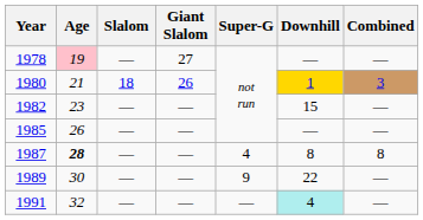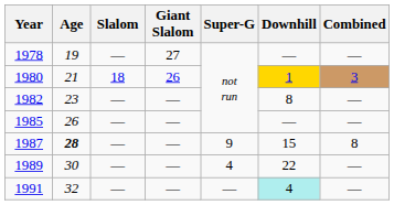 <table class=wikitable style="text-align:center">
 <tr>
 <th>  Year  </th>
 <th> Age </th>
 <th> Slalom </th>
 <th>Giant<br> Slalom </th>
 <th>Super-G</th>
 <th>Downhill</th>
 <th>Combined</th>
 </tr>
 <tr>
 <td><a href='#'>1978</a></td>
-<td style="background: pink;"><em>19</em></td>
+<td><em>19</em></td>
 <td>—</td>
 <td>27</td>
 <td rowspan=4><small><em>not<br>run</em></small></td>
 <td>—</td>
 <td>—</td>
 </tr>
 <tr>
 <td><a href='#'>1980</a></td>
 <td><em>21</em></td>
 <td><a href='#'>18</a></td>
 <td><a href='#'>26</a></td>
 <td style="background:gold;"><a href='#'>1</a></td>
 <td style="background:#c96;"><a href='#'>3</a></td>
 </tr>
 <tr>
 <td><a href='#'>1982</a></td>
 <td><em>23</em></td>
 <td>—</td>
 <td>—</td>
-<td>15</td>
+<td>8</td>
 <td>—</td>
 </tr>
 <tr>
 <td><a href='#'>1985</a></td>
 <td><em>26</em></td>
 <td>—</td>
 <td>—</td>
 <td>—</td>
 <td>—</td>
 </tr>
 <tr>
 <td><a href='#'>1987</a></td>
 <td><strong><em>28</em></strong></td>
 <td>—</td>
 <td>—</td>
-<td>4</td>
-<td>8</td>
+<td>9</td>
+<td>15</td>
 <td>8</td>
 </tr>
 <tr>
 <td><a href='#'>1989</a></td>
 <td><em>30</em></td>
 <td>—</td>
 <td>—</td>
-<td>9</td>
+<td>4</td>
 <td>22</td>
 <td>—</td>
 </tr>
 <tr>
 <td><a href='#'>1991</a></td>
 <td><em>32</em></td>
 <td>—</td>
 <td>—</td>
 <td>—</td>
 <td style="background: paleturquoise;">4</td>
 <td>—</td>
 </tr>
 </table>
